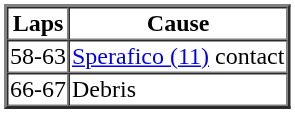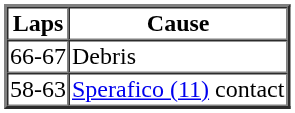 <table border=2 cellspacing=0>
 <tr>
 <th>Laps</th>
 <th>Cause</th>
 </tr>
 <tr>
+<td>66-67</td>
+<td>Debris</td>
+</tr>
+<tr>
 <td>58-63</td>
 <td><a href='#'>Sperafico (11)</a> contact</td>
 </tr>
-<tr>
-<td>66-67</td>
-<td>Debris</td>
-</tr>
 </table>
